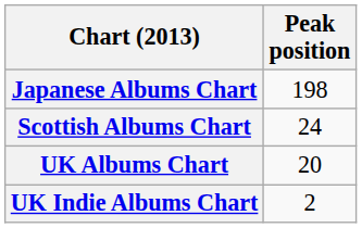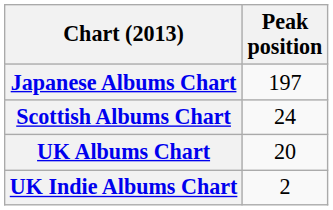 <table class="wikitable sortable plainrowheaders" style="text-align:center">
 <tr>
 <th scope="col">Chart (2013)</th>
 <th scope="col">Peak<br>position</th>
 </tr>
 <tr>
 <th scope="row"><a href='#'>Japanese Albums Chart</a></th>
-<td>198</td>
+<td>197</td>
 </tr>
 <tr>
 <th scope="row"><a href='#'>Scottish Albums Chart</a></th>
 <td>24</td>
 </tr>
 <tr>
 <th scope="row"><a href='#'>UK Albums Chart</a></th>
 <td>20</td>
 </tr>
 <tr>
 <th scope="row"><a href='#'>UK Indie Albums Chart</a></th>
 <td>2</td>
 </tr>
 </table>
